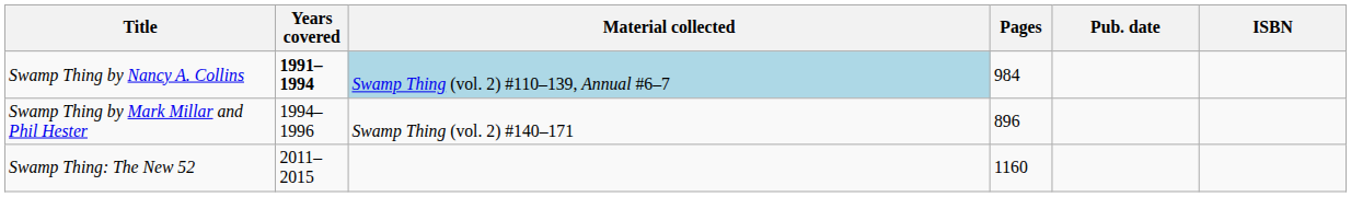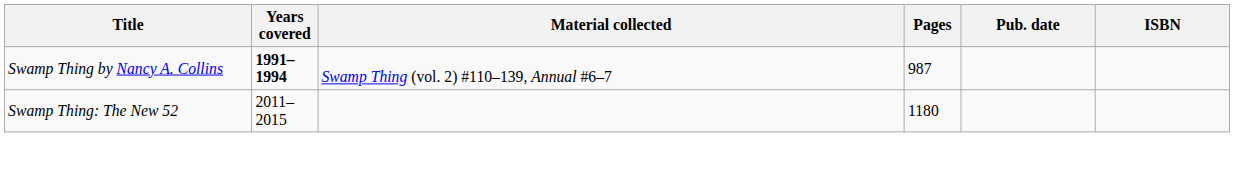 <table class="wikitable sortable" width=99%>
 <tr>
 <th width="245px">Title</th>
 <th width="60px">Years covered</th>
 <th class="unsortable">Material collected</th>
 <th width="50px">Pages</th>
 <th width="130px">Pub. date</th>
 <th class="unsortable" width="130px">ISBN</th>
 </tr>
 <tr>
 <td><em>Swamp Thing by <a href='#'>Nancy A. Collins</a></em></td>
 <td><strong>1991–1994</strong></td>
-<td style="background: lightblue;"><br><em><a href='#'>Swamp Thing</a></em> (vol. 2) #110–139, <em>Annual</em> #6–7</td>
-<td>984</td>
-<td></td>
-<td></td>
-</tr>
-<tr>
-<td><em>Swamp Thing by <a href='#'>Mark Millar</a> and <a href='#'>Phil Hester</a></em></td>
-<td>1994–1996</td>
-<td><br><em>Swamp Thing</em> (vol. 2) #140–171</td>
-<td>896</td>
+<td><br><em><a href='#'>Swamp Thing</a></em> (vol. 2) #110–139, <em>Annual</em> #6–7</td>
+<td>987</td>
 <td></td>
 <td></td>
 </tr>
 <tr>
 <td><em>Swamp Thing: The New 52</em></td>
 <td>2011–2015</td>
 <td></td>
-<td>1160</td>
+<td>1180</td>
 <td></td>
 <td></td>
 </tr>
 </table>
